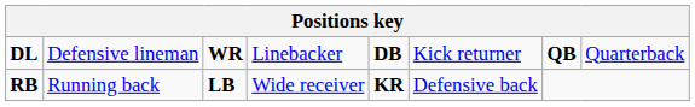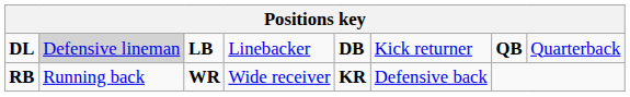 <table class="wikitable">
 <tr>
 <th colspan="8">Positions key</th>
 </tr>
 <tr>
 <td><strong>DL</strong></td>
-<td><a href='#'>Defensive lineman</a></td>
-<td><strong>WR</strong></td>
+<td style="background: lightgrey;"><a href='#'>Defensive lineman</a></td>
+<td><strong>LB</strong></td>
 <td><a href='#'>Linebacker</a></td>
 <td><strong>DB</strong></td>
 <td><a href='#'>Kick returner</a></td>
 <td><strong>QB</strong></td>
 <td><a href='#'>Quarterback</a></td>
 </tr>
 <tr>
 <td><strong>RB</strong></td>
 <td><a href='#'>Running back</a></td>
-<td><strong>LB</strong></td>
+<td><strong>WR</strong></td>
 <td><a href='#'>Wide receiver</a></td>
 <td><strong>KR</strong></td>
 <td><a href='#'>Defensive back</a></td>
 <td colspan="2"></td>
 </tr>
 </table>
